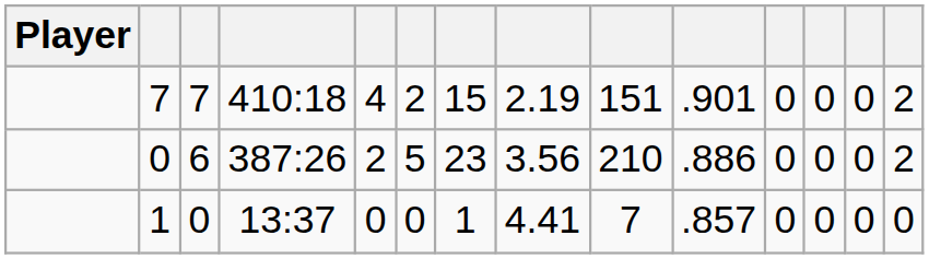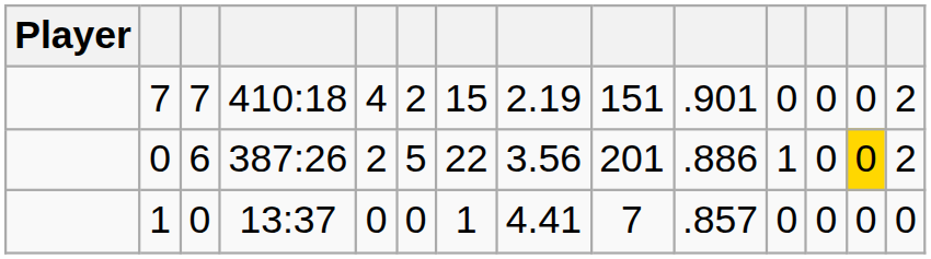 <table class="wikitable sortable" style="text-align:center;">
 <tr>
 <th>Player</th>
 <th></th>
 <th></th>
 <th></th>
 <th></th>
 <th></th>
 <th></th>
 <th></th>
 <th></th>
 <th></th>
 <th></th>
 <th></th>
 <th></th>
 <th></th>
 </tr>
 <tr>
 <td></td>
 <td>7</td>
 <td>7</td>
 <td>410:18</td>
 <td>4</td>
 <td>2</td>
 <td>15</td>
 <td>2.19</td>
 <td>151</td>
 <td>.901</td>
 <td>0</td>
 <td>0</td>
 <td>0</td>
 <td>2</td>
 </tr>
 <tr>
 <td></td>
 <td>0</td>
 <td>6</td>
 <td>387:26</td>
 <td>2</td>
 <td>5</td>
-<td>23</td>
+<td>22</td>
 <td>3.56</td>
-<td>210</td>
+<td>201</td>
 <td>.886</td>
+<td>1</td>
 <td>0</td>
-<td>0</td>
-<td>0</td>
+<td style="background: gold;">0</td>
 <td>2</td>
 </tr>
 <tr>
 <td></td>
 <td>1</td>
 <td>0</td>
 <td>13:37</td>
 <td>0</td>
 <td>0</td>
 <td>1</td>
 <td>4.41</td>
 <td>7</td>
 <td>.857</td>
 <td>0</td>
 <td>0</td>
 <td>0</td>
 <td>0</td>
 </tr>
 </table>
